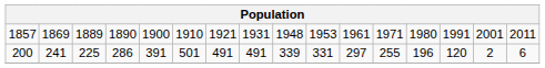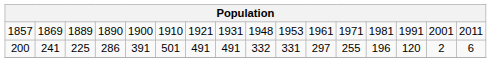 <table class="wikitable" style="margin: 0.5em auto; text-align: center;">
 <tr>
 <th colspan="16">Population</th>
 </tr>
 <tr>
 <td>1857</td>
 <td>1869</td>
 <td>1889</td>
 <td>1890</td>
 <td>1900</td>
 <td>1910</td>
 <td>1921</td>
 <td>1931</td>
 <td>1948</td>
 <td>1953</td>
 <td>1961</td>
 <td>1971</td>
-<td>1980</td>
+<td>1981</td>
 <td>1991</td>
 <td>2001</td>
 <td>2011</td>
 </tr>
 <tr>
 <td>200</td>
 <td>241</td>
 <td>225</td>
 <td>286</td>
 <td>391</td>
 <td>501</td>
 <td>491</td>
 <td>491</td>
-<td>339</td>
+<td>332</td>
 <td>331</td>
 <td>297</td>
 <td>255</td>
 <td>196</td>
 <td>120</td>
 <td>2</td>
 <td>6</td>
 </tr>
 <tr>
 </tr>
 </table>
